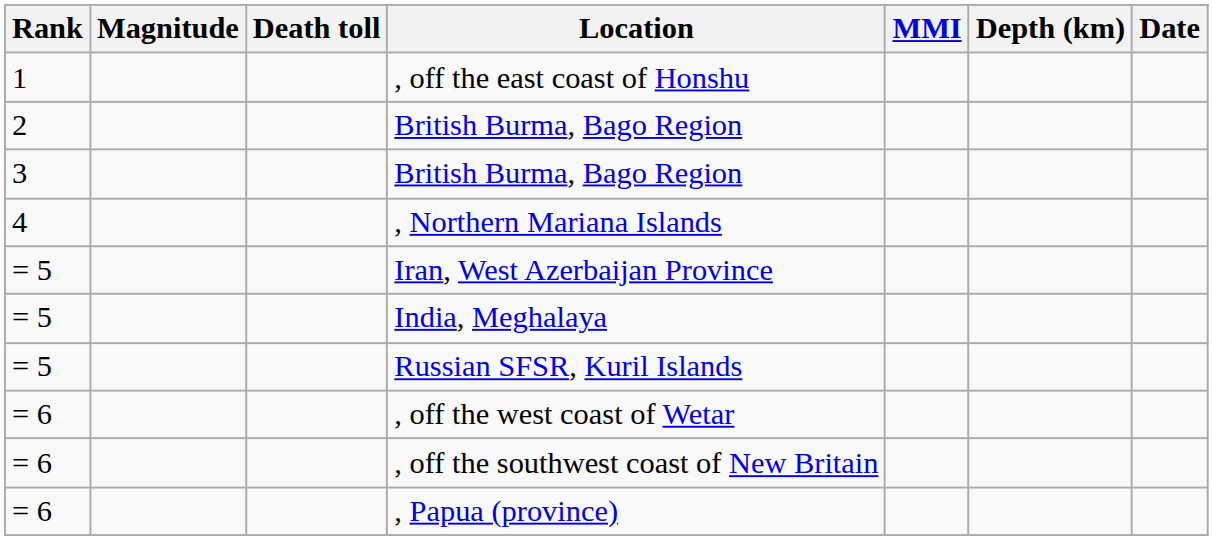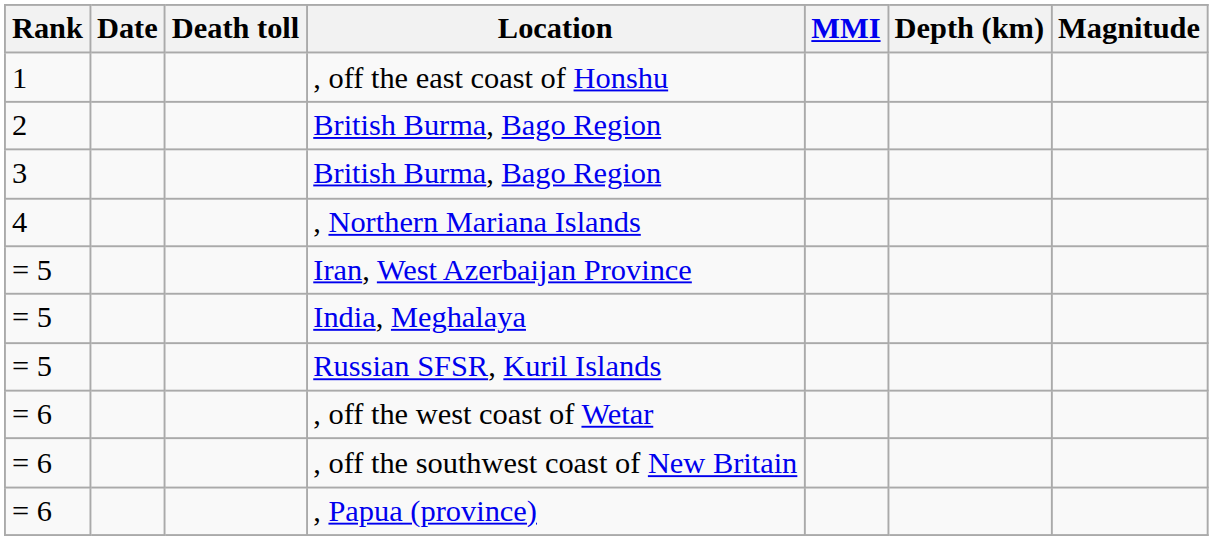 <table class="sortable wikitable" style="font-size:100%;">
 <tr>
 <th>Rank</th>
-<th>Magnitude</th>
+<th>Date</th>
 <th>Death toll</th>
 <th>Location</th>
 <th><a href='#'>MMI</a></th>
 <th>Depth (km)</th>
-<th>Date</th>
+<th>Magnitude</th>
 </tr>
 <tr>
 <td>1</td>
 <td></td>
 <td></td>
 <td>, off the east coast of <a href='#'>Honshu</a></td>
 <td></td>
 <td></td>
 <td></td>
 </tr>
 <tr>
 <td>2</td>
 <td></td>
 <td></td>
 <td> <a href='#'>British Burma</a>, <a href='#'>Bago Region</a></td>
 <td></td>
 <td></td>
 <td></td>
 </tr>
 <tr>
 <td>3</td>
 <td></td>
 <td></td>
 <td> <a href='#'>British Burma</a>, <a href='#'>Bago Region</a></td>
 <td></td>
 <td></td>
 <td></td>
 </tr>
 <tr>
 <td>4</td>
 <td></td>
 <td></td>
 <td>, <a href='#'>Northern Mariana Islands</a></td>
 <td></td>
 <td></td>
 <td></td>
 </tr>
 <tr>
 <td>= 5</td>
 <td></td>
 <td></td>
 <td> <a href='#'>Iran</a>, <a href='#'>West Azerbaijan Province</a></td>
 <td></td>
 <td></td>
 <td></td>
 </tr>
 <tr>
 <td>= 5</td>
 <td></td>
 <td></td>
 <td> <a href='#'>India</a>, <a href='#'>Meghalaya</a></td>
 <td></td>
 <td></td>
 <td></td>
 </tr>
 <tr>
 <td>= 5</td>
 <td></td>
 <td></td>
 <td> <a href='#'>Russian SFSR</a>, <a href='#'>Kuril Islands</a></td>
 <td></td>
 <td></td>
 <td></td>
 </tr>
 <tr>
 <td>= 6</td>
 <td></td>
 <td></td>
 <td>, off the west coast of <a href='#'>Wetar</a></td>
 <td></td>
 <td></td>
 <td></td>
 </tr>
 <tr>
 <td>= 6</td>
 <td></td>
 <td></td>
 <td>, off the southwest coast of <a href='#'>New Britain</a></td>
 <td></td>
 <td></td>
 <td></td>
 </tr>
 <tr>
 <td>= 6</td>
 <td></td>
 <td></td>
 <td>, <a href='#'>Papua (province)</a></td>
 <td></td>
 <td></td>
 <td></td>
 </tr>
 </table>
